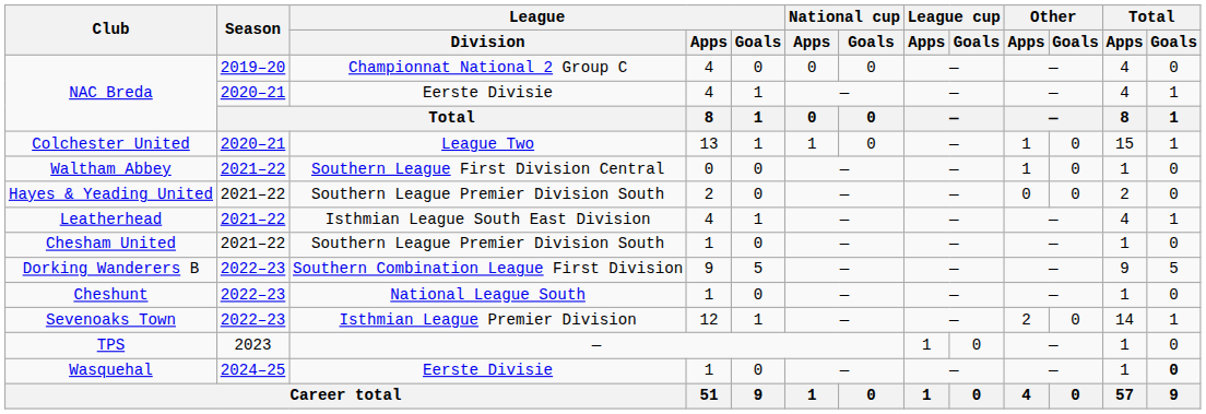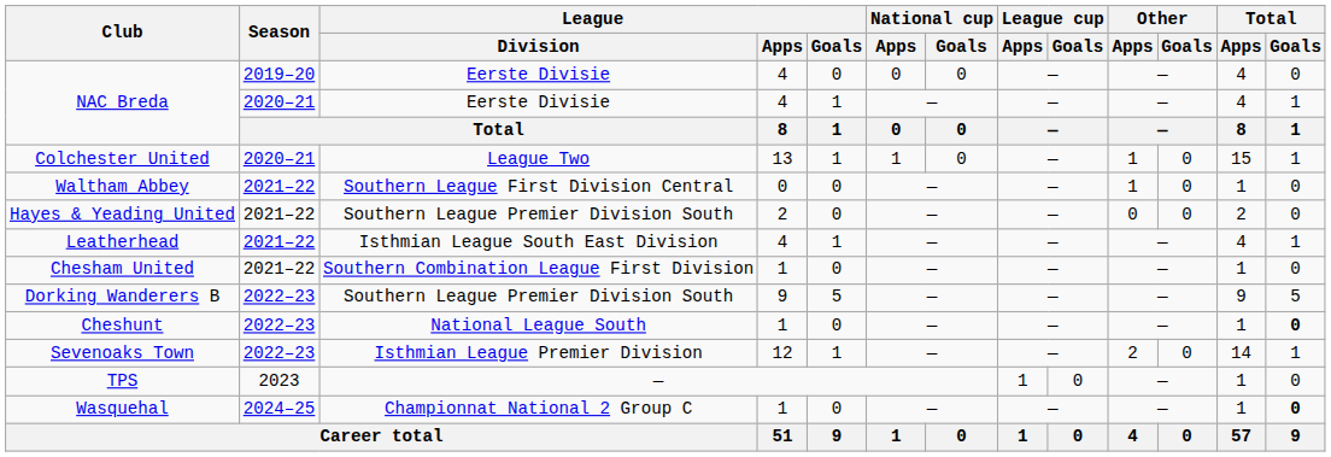 <table class="wikitable" style="text-align:center">
 <tr>
 <th rowspan="2">Club</th>
 <th rowspan="2">Season</th>
 <th colspan="3">League</th>
 <th colspan="2">National cup</th>
 <th colspan="2">League cup</th>
 <th colspan="2">Other</th>
 <th colspan="2">Total</th>
 </tr>
 <tr>
 <th>Division</th>
 <th>Apps</th>
 <th>Goals</th>
 <th>Apps</th>
 <th>Goals</th>
 <th>Apps</th>
 <th>Goals</th>
 <th>Apps</th>
 <th>Goals</th>
 <th>Apps</th>
 <th>Goals</th>
 </tr>
 <tr>
 <td rowspan="3"><a href='#'>NAC Breda</a></td>
 <td><a href='#'>2019–20</a></td>
-<td><a href='#'>Championnat National 2</a> Group C</td>
+<td><a href='#'>Eerste Divisie</a></td>
 <td>4</td>
 <td>0</td>
 <td>0</td>
 <td>0</td>
 <td colspan="2">―</td>
 <td colspan="2">―</td>
 <td>4</td>
 <td>0</td>
 </tr>
 <tr>
 <td><a href='#'>2020–21</a></td>
 <td>Eerste Divisie</td>
 <td>4</td>
 <td>1</td>
 <td colspan="2">―</td>
 <td colspan="2">―</td>
 <td colspan="2">―</td>
 <td>4</td>
 <td>1</td>
 </tr>
 <tr>
 <th colspan="2">Total</th>
 <th>8</th>
 <th>1</th>
 <th>0</th>
 <th>0</th>
 <th colspan="2">―</th>
 <th colspan="2">―</th>
 <th>8</th>
 <th>1</th>
 </tr>
 <tr>
 <td><a href='#'>Colchester United</a></td>
 <td><a href='#'>2020–21</a></td>
 <td><a href='#'>League Two</a></td>
 <td>13</td>
 <td>1</td>
 <td>1</td>
 <td>0</td>
 <td colspan="2">―</td>
 <td>1</td>
 <td>0</td>
 <td>15</td>
 <td>1</td>
 </tr>
 <tr>
 <td><a href='#'>Waltham Abbey</a></td>
 <td><a href='#'>2021–22</a></td>
 <td><a href='#'>Southern League</a> First Division Central</td>
 <td>0</td>
 <td>0</td>
 <td colspan="2">―</td>
 <td colspan="2">―</td>
 <td>1</td>
 <td>0</td>
 <td>1</td>
 <td>0</td>
 </tr>
 <tr>
 <td><a href='#'>Hayes & Yeading United</a></td>
 <td>2021–22</td>
 <td>Southern League Premier Division South</td>
 <td>2</td>
 <td>0</td>
 <td colspan="2">―</td>
 <td colspan="2">―</td>
 <td>0</td>
 <td>0</td>
 <td>2</td>
 <td>0</td>
 </tr>
 <tr>
 <td><a href='#'>Leatherhead</a></td>
 <td><a href='#'>2021–22</a></td>
 <td>Isthmian League South East Division</td>
 <td>4</td>
 <td>1</td>
 <td colspan="2">―</td>
 <td colspan="2">―</td>
 <td colspan="2">―</td>
 <td>4</td>
 <td>1</td>
 </tr>
 <tr>
 <td><a href='#'>Chesham United</a></td>
 <td>2021–22</td>
-<td>Southern League Premier Division South</td>
+<td><a href='#'>Southern Combination League</a> First Division</td>
 <td>1</td>
 <td>0</td>
 <td colspan="2">―</td>
 <td colspan="2">―</td>
 <td colspan="2">―</td>
 <td>1</td>
 <td>0</td>
 </tr>
 <tr>
 <td><a href='#'>Dorking Wanderers</a> B</td>
 <td><a href='#'>2022–23</a></td>
-<td><a href='#'>Southern Combination League</a> First Division</td>
+<td>Southern League Premier Division South</td>
 <td>9</td>
 <td>5</td>
 <td colspan="2">―</td>
 <td colspan="2">―</td>
 <td colspan="2">―</td>
 <td>9</td>
 <td>5</td>
 </tr>
 <tr>
 <td><a href='#'>Cheshunt</a></td>
 <td><a href='#'>2022–23</a></td>
 <td><a href='#'>National League South</a></td>
 <td>1</td>
 <td>0</td>
 <td colspan="2">―</td>
 <td colspan="2">―</td>
 <td colspan="2">―</td>
 <td>1</td>
-<td>0</td>
+<td><strong>0</strong></td>
 </tr>
 <tr>
 <td><a href='#'>Sevenoaks Town</a></td>
 <td><a href='#'>2022–23</a></td>
 <td><a href='#'>Isthmian League</a> Premier Division</td>
 <td>12</td>
 <td>1</td>
 <td colspan="2">―</td>
 <td colspan="2">―</td>
 <td>2</td>
 <td>0</td>
 <td>14</td>
 <td>1</td>
 </tr>
 <tr>
 <td><a href='#'>TPS</a></td>
 <td>2023</td>
 <td colspan="5">―</td>
 <td>1</td>
 <td>0</td>
 <td colspan="2">―</td>
 <td>1</td>
 <td>0</td>
 </tr>
 <tr>
 <td><a href='#'>Wasquehal</a></td>
 <td><a href='#'>2024–25</a></td>
-<td><a href='#'>Eerste Divisie</a></td>
+<td><a href='#'>Championnat National 2</a> Group C</td>
 <td>1</td>
 <td>0</td>
 <td colspan="2">―</td>
 <td colspan="2">―</td>
 <td colspan="2">―</td>
 <td>1</td>
 <td><strong>0</strong></td>
 </tr>
 <tr>
 <th colspan="3">Career total</th>
 <th>51</th>
 <th>9</th>
 <th>1</th>
 <th>0</th>
 <th>1</th>
 <th>0</th>
 <th>4</th>
 <th>0</th>
 <th>57</th>
 <th>9</th>
 </tr>
 </table>
